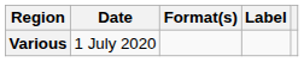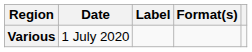 <table class="wikitable plainrowheaders">
 <tr>
 <th scope="col">Region</th>
 <th scope="col">Date</th>
+<th scope="col">Label</th>
 <th scope="col">Format(s)</th>
-<th scope="col">Label</th>
 <th scope="col"></th>
 </tr>
 <tr>
 <th scope="row">Various</th>
 <td>1 July 2020</td>
 <td></td>
 <td></td>
 <td></td>
 </tr>
 </table>
